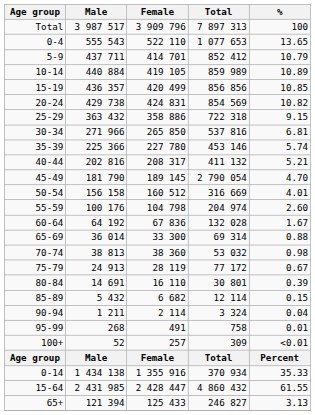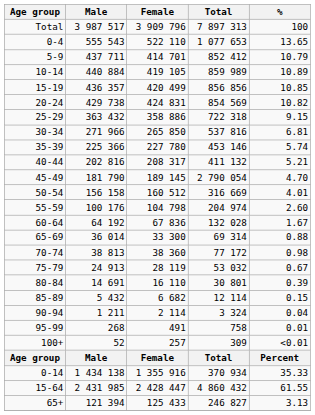 <table class="wikitable">
 <tr>
 <th width="80pt">Age group</th>
 <th width="80pt">Male</th>
 <th width="80pt">Female</th>
 <th width="80pt">Total</th>
 <th width="80pt">%</th>
 </tr>
 <tr>
 <td align="right">Total</td>
 <td align="right">3 987 517</td>
 <td align="right">3 909 796</td>
 <td align="right">7 897 313</td>
 <td align="right">100</td>
 </tr>
 <tr>
 <td align="right">0-4</td>
 <td align="right">555 543</td>
 <td align="right">522 110</td>
 <td align="right">1 077 653</td>
 <td align="right">13.65</td>
 </tr>
 <tr>
 <td align="right">5-9</td>
 <td align="right">437 711</td>
 <td align="right">414 701</td>
 <td align="right">852 412</td>
 <td align="right">10.79</td>
 </tr>
 <tr>
 <td align="right">10-14</td>
 <td align="right">440 884</td>
 <td align="right">419 105</td>
 <td align="right">859 989</td>
 <td align="right">10.89</td>
 </tr>
 <tr>
 <td align="right">15-19</td>
 <td align="right">436 357</td>
 <td align="right">420 499</td>
 <td align="right">856 856</td>
 <td align="right">10.85</td>
 </tr>
 <tr>
 <td align="right">20-24</td>
 <td align="right">429 738</td>
 <td align="right">424 831</td>
 <td align="right">854 569</td>
 <td align="right">10.82</td>
 </tr>
 <tr>
 <td align="right">25-29</td>
 <td align="right">363 432</td>
 <td align="right">358 886</td>
 <td align="right">722 318</td>
 <td align="right">9.15</td>
 </tr>
 <tr>
 <td align="right">30-34</td>
 <td align="right">271 966</td>
 <td align="right">265 850</td>
 <td align="right">537 816</td>
 <td align="right">6.81</td>
 </tr>
 <tr>
 <td align="right">35-39</td>
 <td align="right">225 366</td>
 <td align="right">227 780</td>
 <td align="right">453 146</td>
 <td align="right">5.74</td>
 </tr>
 <tr>
 <td align="right">40-44</td>
 <td align="right">202 816</td>
 <td align="right">208 317</td>
 <td align="right">411 132</td>
 <td align="right">5.21</td>
 </tr>
 <tr>
 <td align="right">45-49</td>
 <td align="right">181 790</td>
 <td align="right">189 145</td>
 <td align="right">2 790 054</td>
 <td align="right">4.70</td>
 </tr>
 <tr>
 <td align="right">50-54</td>
 <td align="right">156 158</td>
 <td align="right">160 512</td>
 <td align="right">316 669</td>
 <td align="right">4.01</td>
 </tr>
 <tr>
 <td align="right">55-59</td>
 <td align="right">100 176</td>
 <td align="right">104 798</td>
 <td align="right">204 974</td>
 <td align="right">2.60</td>
 </tr>
 <tr>
 <td align="right">60-64</td>
 <td align="right">64 192</td>
 <td align="right">67 836</td>
 <td align="right">132 028</td>
 <td align="right">1.67</td>
 </tr>
 <tr>
 <td align="right">65-69</td>
 <td align="right">36 014</td>
 <td align="right">33 300</td>
 <td align="right">69 314</td>
 <td align="right">0.88</td>
 </tr>
 <tr>
 <td align="right">70-74</td>
 <td align="right">38 813</td>
 <td align="right">38 360</td>
-<td align="right">53 032</td>
+<td align="right">77 172</td>
 <td align="right">0.98</td>
 </tr>
 <tr>
 <td align="right">75-79</td>
 <td align="right">24 913</td>
 <td align="right">28 119</td>
-<td align="right">77 172</td>
+<td align="right">53 032</td>
 <td align="right">0.67</td>
 </tr>
 <tr>
 <td align="right">80-84</td>
 <td align="right">14 691</td>
 <td align="right">16 110</td>
 <td align="right">30 801</td>
 <td align="right">0.39</td>
 </tr>
 <tr>
 <td align="right">85-89</td>
 <td align="right">5 432</td>
 <td align="right">6 682</td>
 <td align="right">12 114</td>
 <td align="right">0.15</td>
 </tr>
 <tr>
 <td align="right">90-94</td>
 <td align="right">1 211</td>
 <td align="right">2 114</td>
 <td align="right">3 324</td>
 <td align="right">0.04</td>
 </tr>
 <tr>
 <td align="right">95-99</td>
 <td align="right">268</td>
 <td align="right">491</td>
 <td align="right">758</td>
 <td align="right">0.01</td>
 </tr>
 <tr>
 <td align="right">100+</td>
 <td align="right">52</td>
 <td align="right">257</td>
 <td align="right">309</td>
 <td align="right"><0.01</td>
 </tr>
 <tr>
 <th width="50">Age group</th>
 <th width="80pt">Male</th>
 <th width="80">Female</th>
 <th width="80">Total</th>
 <th width="50">Percent</th>
 </tr>
 <tr>
 <td align="right">0-14</td>
 <td align="right">1 434 138</td>
 <td align="right">1 355 916</td>
 <td align="right">370 934</td>
 <td align="right">35.33</td>
 </tr>
 <tr>
 <td align="right">15-64</td>
 <td align="right">2 431 985</td>
 <td align="right">2 428 447</td>
 <td align="right">4 860 432</td>
 <td align="right">61.55</td>
 </tr>
 <tr>
 <td align="right">65+</td>
 <td align="right">121 394</td>
 <td align="right">125 433</td>
 <td align="right">246 827</td>
 <td align="right">3.13</td>
 </tr>
 <tr>
 </tr>
 </table>
